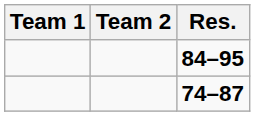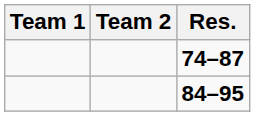 <table class="wikitable">
 <tr>
 <th><strong>Team 1</strong></th>
 <th><strong>Team 2</strong></th>
 <th><strong>Res.</strong></th>
 </tr>
 <tr>
 <td></td>
 <td></td>
-<td><strong>84–95</strong></td>
+<td><strong>74–87</strong></td>
 </tr>
 <tr>
 <td></td>
 <td></td>
-<td><strong>74–87</strong></td>
+<td><strong>84–95</strong></td>
 </tr>
 </table>
